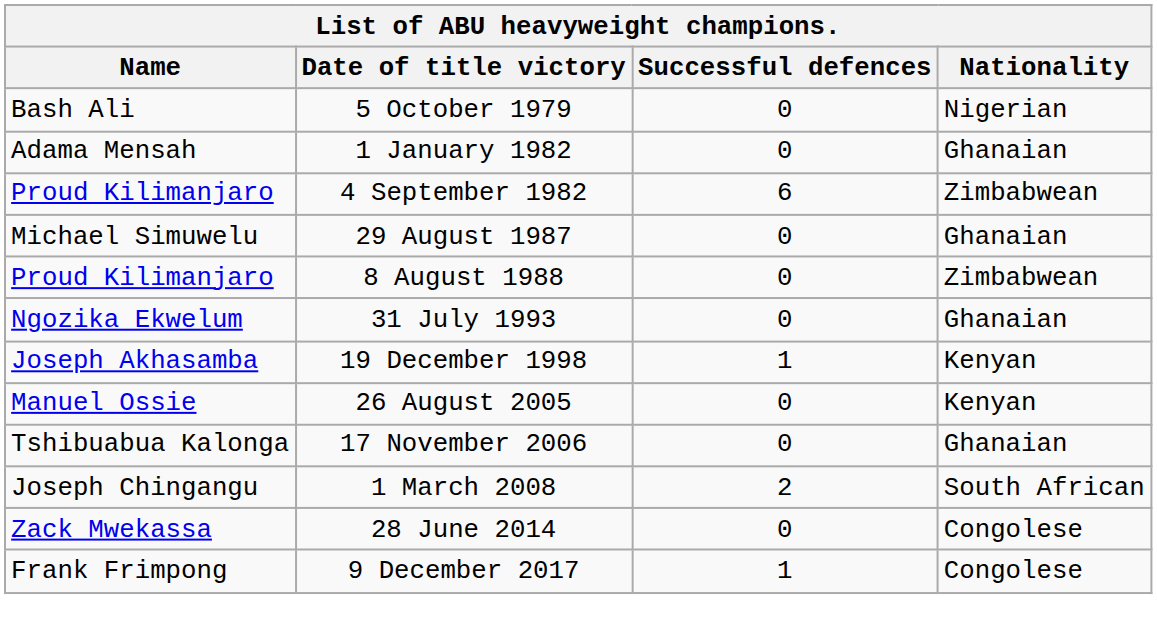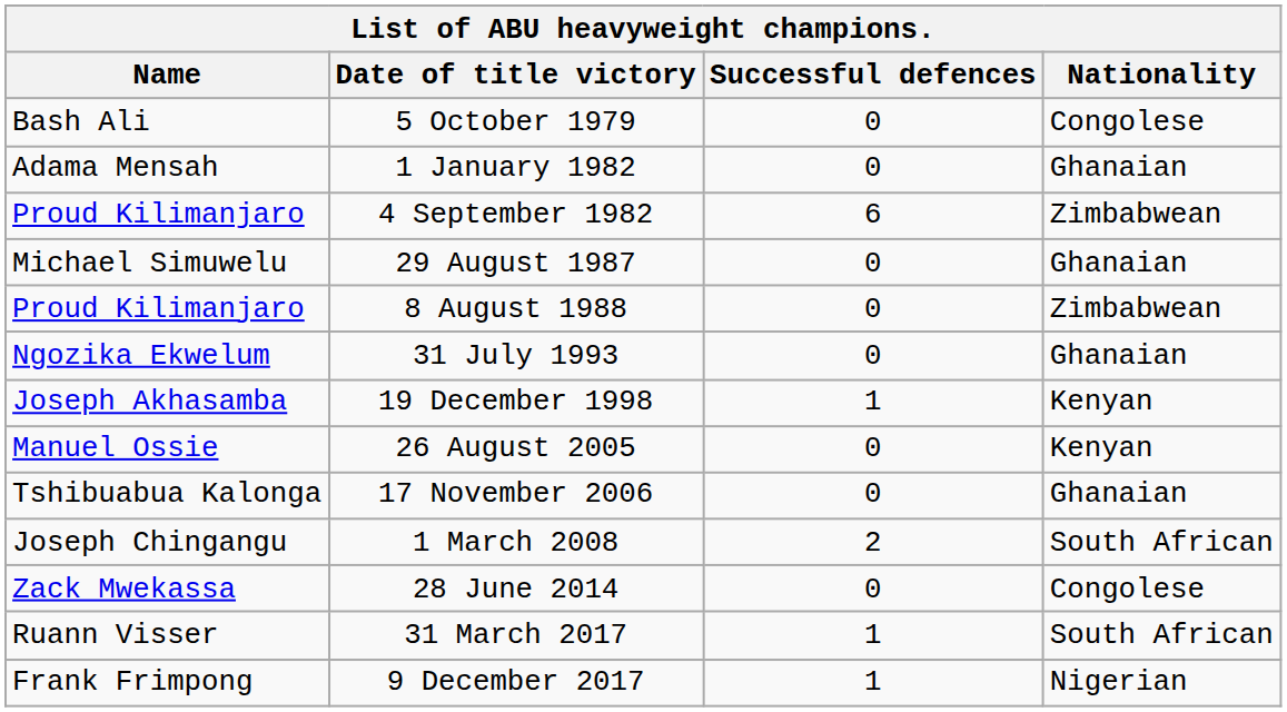 <table class="wikitable">
 <tr>
 <th colspan=4>List of ABU heavyweight champions.</th>
 </tr>
 <tr>
 <th>Name</th>
 <th>Date of title victory</th>
 <th>Successful defences</th>
 <th>Nationality</th>
 </tr>
 <tr align=center>
 <td align=left>Bash Ali</td>
 <td>5 October 1979</td>
 <td>0</td>
-<td align=left> Nigerian</td>
+<td align=left> Congolese</td>
 </tr>
 <tr align=center>
 <td align=left>Adama Mensah</td>
 <td>1 January 1982</td>
 <td>0</td>
 <td align=left> Ghanaian</td>
 </tr>
 <tr align=center>
 <td align=left><a href='#'>Proud Kilimanjaro</a></td>
 <td>4 September 1982</td>
 <td>6</td>
 <td align=left> Zimbabwean</td>
 </tr>
 <tr align=center>
 <td align=left>Michael Simuwelu</td>
 <td>29 August 1987</td>
 <td>0</td>
 <td align=left> Ghanaian</td>
 </tr>
 <tr align=center>
 <td align=left><a href='#'>Proud Kilimanjaro</a></td>
 <td>8 August 1988</td>
 <td>0</td>
 <td align=left> Zimbabwean</td>
 </tr>
 <tr align=center>
 <td align=left><a href='#'>Ngozika Ekwelum</a></td>
 <td>31 July 1993</td>
 <td>0</td>
 <td align=left> Ghanaian</td>
 </tr>
 <tr align=center>
 <td align=left><a href='#'>Joseph Akhasamba</a></td>
 <td>19 December 1998</td>
 <td>1</td>
 <td align=left> Kenyan</td>
 </tr>
 <tr align=center>
 <td align=left><a href='#'>Manuel Ossie</a></td>
 <td>26 August 2005</td>
 <td>0</td>
 <td align=left> Kenyan</td>
 </tr>
 <tr align=center>
 <td align=left>Tshibuabua Kalonga</td>
 <td>17 November 2006</td>
 <td>0</td>
 <td align=left> Ghanaian</td>
 </tr>
 <tr align=center>
 <td align=left>Joseph Chingangu</td>
 <td>1 March 2008</td>
 <td>2</td>
 <td align=left> South African</td>
 </tr>
 <tr align=center>
 <td align=left><a href='#'>Zack Mwekassa</a></td>
 <td>28 June 2014</td>
 <td>0</td>
 <td align=left> Congolese</td>
 </tr>
 <tr align=center>
+<td align=left>Ruann Visser</td>
+<td>31 March 2017</td>
+<td>1</td>
+<td align=left> South African</td>
+</tr>
+<tr align=center>
 <td align=left>Frank Frimpong</td>
 <td>9 December 2017</td>
 <td>1</td>
-<td align=left> Congolese</td>
+<td align=left> Nigerian</td>
 </tr>
 </table>
